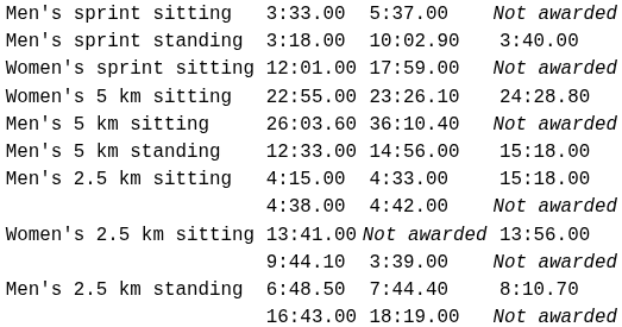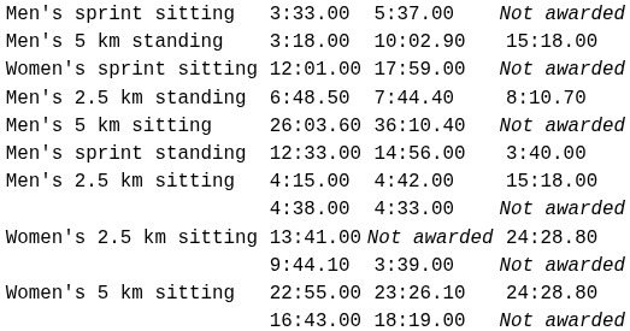 <table>
 <tr>
 <td>Men's sprint sitting</td>
 <td></td>
 <td>3:33.00</td>
 <td></td>
 <td>5:37.00</td>
 <td align=center colspan=2><em>Not awarded</em></td>
 </tr>
 <tr>
-<td>Men's sprint standing</td>
+<td>Men's 5 km standing</td>
 <td></td>
 <td>3:18.00</td>
 <td></td>
 <td>10:02.90</td>
 <td></td>
-<td>3:40.00</td>
+<td>15:18.00</td>
 </tr>
 <tr>
 <td>Women's sprint sitting</td>
 <td></td>
 <td>12:01.00</td>
 <td></td>
 <td>17:59.00</td>
+<td align=center colspan=2><em>Not awarded</em></td>
+</tr>
+<tr>
+<td>Men's 2.5 km standing</td>
+<td></td>
+<td>6:48.50</td>
+<td></td>
+<td>7:44.40</td>
+<td></td>
+<td>8:10.70</td>
+</tr>
+<tr>
+<td>Men's 5 km sitting</td>
+<td></td>
+<td>26:03.60</td>
+<td></td>
+<td>36:10.40</td>
+<td align=center colspan=2><em>Not awarded</em></td>
+</tr>
+<tr>
+<td>Men's sprint standing</td>
+<td></td>
+<td>12:33.00</td>
+<td></td>
+<td>14:56.00</td>
+<td></td>
+<td>3:40.00</td>
+</tr>
+<tr>
+<td>Men's 2.5 km sitting</td>
+<td></td>
+<td>4:15.00</td>
+<td></td>
+<td>4:42.00</td>
+<td></td>
+<td>15:18.00</td>
+</tr>
+<tr>
+<td></td>
+<td></td>
+<td>4:38.00</td>
+<td></td>
+<td>4:33.00</td>
+<td align=center colspan=2><em>Not awarded</em></td>
+</tr>
+<tr>
+<td>Women's 2.5 km sitting</td>
+<td><br></td>
+<td>13:41.00</td>
+<td align=center colspan=2><em>Not awarded</em></td>
+<td></td>
+<td>24:28.80</td>
+</tr>
+<tr>
+<td></td>
+<td></td>
+<td>9:44.10</td>
+<td></td>
+<td>3:39.00</td>
 <td align=center colspan=2><em>Not awarded</em></td>
 </tr>
 <tr>
 <td>Women's 5 km sitting</td>
 <td></td>
 <td>22:55.00</td>
 <td></td>
 <td>23:26.10</td>
 <td></td>
 <td>24:28.80</td>
 </tr>
 <tr>
-<td>Men's 5 km sitting</td>
-<td></td>
-<td>26:03.60</td>
-<td></td>
-<td>36:10.40</td>
-<td align=center colspan=2><em>Not awarded</em></td>
-</tr>
-<tr>
-<td>Men's 5 km standing</td>
-<td></td>
-<td>12:33.00</td>
-<td></td>
-<td>14:56.00</td>
-<td></td>
-<td>15:18.00</td>
-</tr>
-<tr>
-<td>Men's 2.5 km sitting</td>
-<td></td>
-<td>4:15.00</td>
-<td></td>
-<td>4:33.00</td>
-<td></td>
-<td>15:18.00</td>
-</tr>
-<tr>
-<td></td>
-<td></td>
-<td>4:38.00</td>
-<td></td>
-<td>4:42.00</td>
-<td align=center colspan=2><em>Not awarded</em></td>
-</tr>
-<tr>
-<td>Women's 2.5 km sitting</td>
-<td><br></td>
-<td>13:41.00</td>
-<td align=center colspan=2><em>Not awarded</em></td>
-<td></td>
-<td>13:56.00</td>
-</tr>
-<tr>
-<td></td>
-<td></td>
-<td>9:44.10</td>
-<td></td>
-<td>3:39.00</td>
-<td align=center colspan=2><em>Not awarded</em></td>
-</tr>
-<tr>
-<td>Men's 2.5 km standing</td>
-<td></td>
-<td>6:48.50</td>
-<td></td>
-<td>7:44.40</td>
-<td></td>
-<td>8:10.70</td>
-</tr>
-<tr>
 <td></td>
 <td></td>
 <td>16:43.00</td>
 <td></td>
 <td>18:19.00</td>
 <td align=center colspan=2><em>Not awarded</em></td>
 </tr>
 </table>
